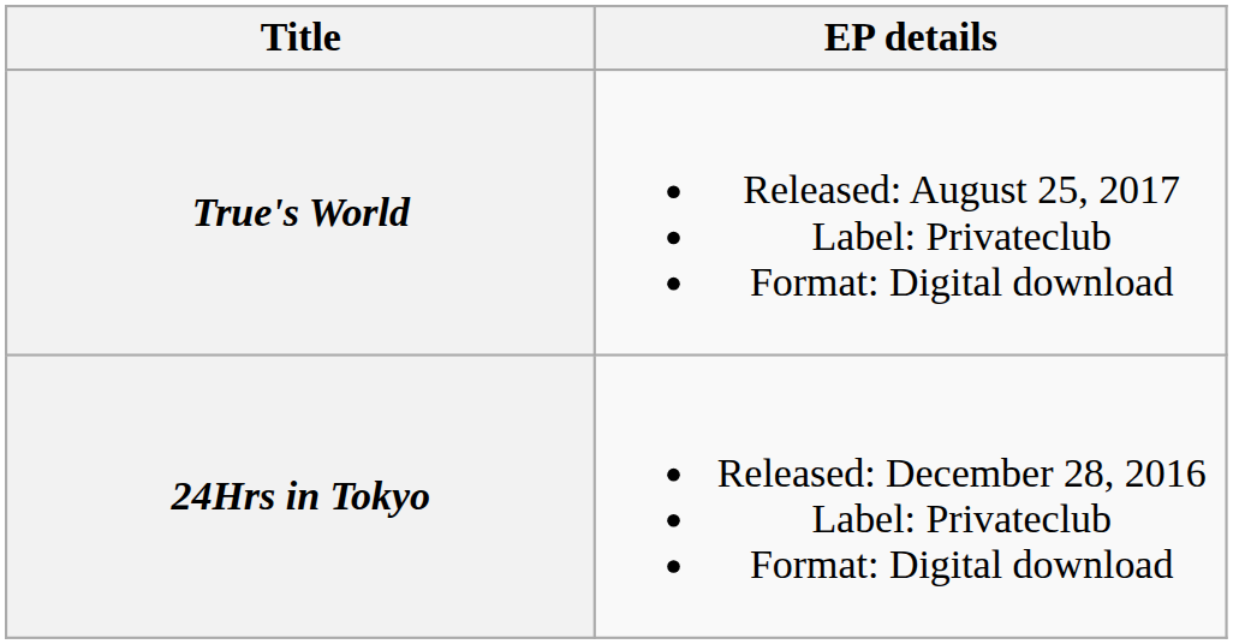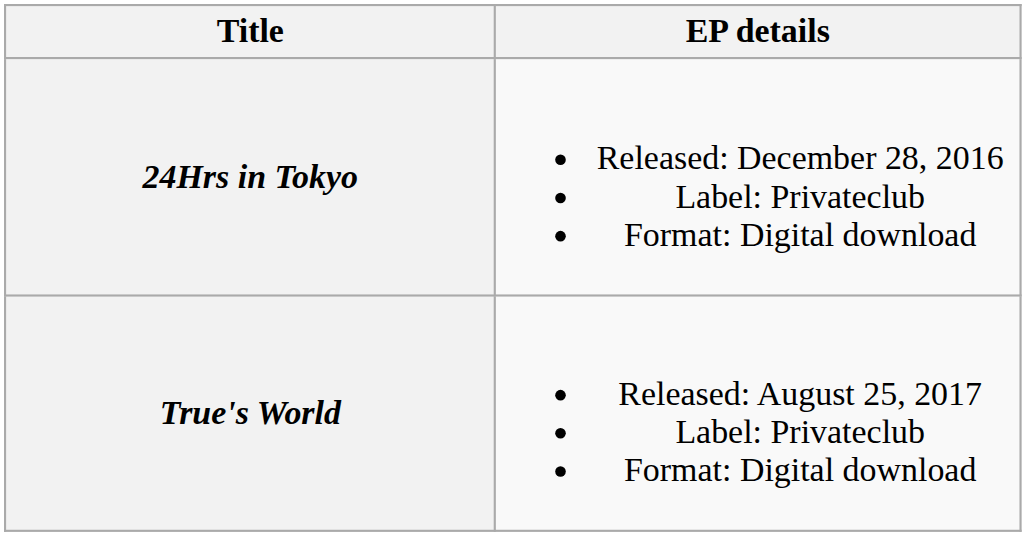 <table class="wikitable plainrowheaders" style="text-align:center;">
 <tr>
 <th scope="col" style="width:14em;">Title</th>
 <th scope="col" style="width:15em;">EP details</th>
 </tr>
 <tr>
+<th scope="row"><em>24Hrs in Tokyo</em><br></th>
+<td><br><ul><li>Released: December 28, 2016</li><li>Label: Privateclub</li><li>Format: Digital download</li></ul></td>
+</tr>
+<tr>
 <th scope="row"><em>True's World</em></th>
 <td><br><ul><li>Released: August 25, 2017</li><li>Label: Privateclub</li><li>Format: Digital download</li></ul></td>
 </tr>
-<tr>
-<th scope="row"><em>24Hrs in Tokyo</em><br></th>
-<td><br><ul><li>Released: December 28, 2016</li><li>Label: Privateclub</li><li>Format: Digital download</li></ul></td>
-</tr>
 </table>
